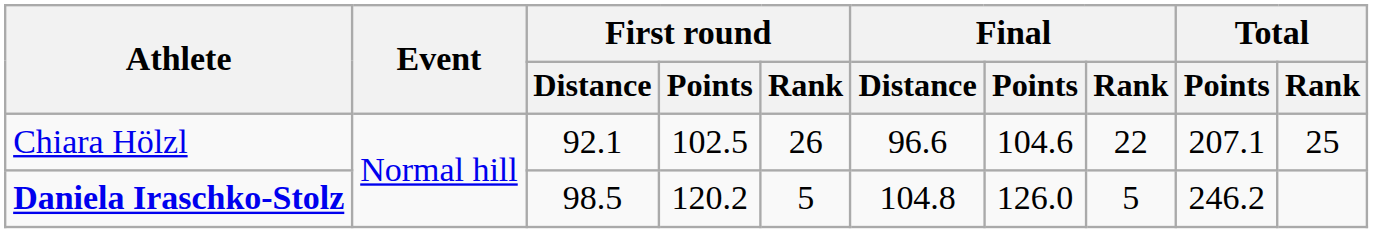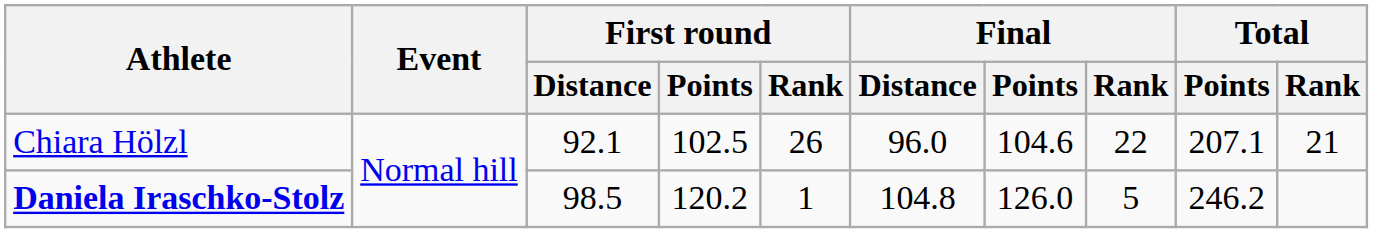 <table class="wikitable" style="font-size:90%">
 <tr>
 <th rowspan=2>Athlete</th>
 <th rowspan=2>Event</th>
 <th colspan=3>First round</th>
 <th colspan=3>Final</th>
 <th colspan=2>Total</th>
 </tr>
 <tr style="font-size:95%">
 <th>Distance</th>
 <th>Points</th>
 <th>Rank</th>
 <th>Distance</th>
 <th>Points</th>
 <th>Rank</th>
 <th>Points</th>
 <th>Rank</th>
 </tr>
 <tr align=center>
 <td align=left><a href='#'>Chiara Hölzl</a></td>
 <td align=left rowspan=2><a href='#'>Normal hill</a></td>
 <td>92.1</td>
 <td>102.5</td>
 <td>26</td>
-<td>96.6</td>
+<td>96.0</td>
 <td>104.6</td>
 <td>22</td>
 <td>207.1</td>
-<td>25</td>
+<td>21</td>
 </tr>
 <tr align=center>
 <td align=left><strong><a href='#'>Daniela Iraschko-Stolz</a></strong></td>
 <td>98.5</td>
 <td>120.2</td>
-<td>5</td>
+<td>1</td>
 <td>104.8</td>
 <td>126.0</td>
 <td>5</td>
 <td>246.2</td>
 <td></td>
 </tr>
 </table>
